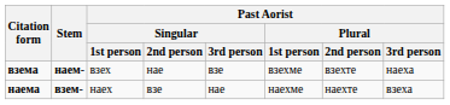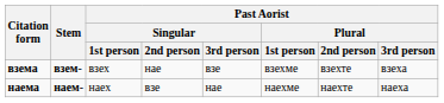 <table class="wikitable">
 <tr>
 <th rowspan="3">Citation<br>form</th>
 <th rowspan="3">Stem</th>
 <th colspan="6">Past Aorist</th>
 </tr>
 <tr>
 <th colspan="3">Singular</th>
 <th colspan="3">Plural</th>
 </tr>
 <tr>
 <th><strong>1st person</strong></th>
 <th><strong>2nd person</strong></th>
 <th><strong>3rd person</strong></th>
 <th><strong>1st person</strong></th>
 <th><strong>2nd person</strong></th>
 <th><strong>3rd person</strong></th>
 </tr>
 <tr>
 <td><strong>взема</strong> <br></td>
-<td><strong>нае<span>м</span></strong>- <br></td>
+<td><strong>взе<span>м</span></strong>- <br></td>
 <td>взе<span>х</span> <br></td>
 <td>нае <br></td>
 <td>взе <br></td>
 <td>взе<span>хме</span> <br></td>
 <td>взе<span>хте</span> <br></td>
-<td>нае<span>ха</span> <br></td>
+<td>взе<span>ха</span> <br></td>
 </tr>
 <tr>
 <td><strong>наема</strong> <br></td>
-<td><strong>взе<span>м</span></strong>- <br></td>
+<td><strong>нае<span>м</span></strong>- <br></td>
 <td>нае<span>х</span> <br></td>
 <td>взе <br></td>
 <td>нае <br></td>
 <td>нае<span>хме</span> <br></td>
 <td>нае<span>хте</span> <br></td>
-<td>взе<span>ха</span> <br></td>
+<td>нае<span>ха</span> <br></td>
 </tr>
 </table>
